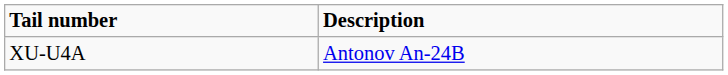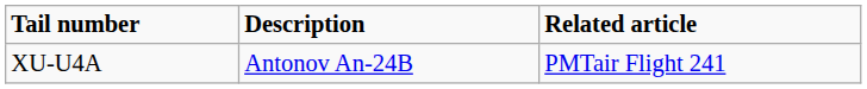 <table class="wikitable" width="90%">
 <tr>
 <td><strong>Tail number</strong></td>
 <td><strong>Description</strong></td>
+<td><strong>Related article</strong></td>
 </tr>
 <tr>
 <td>XU-U4A</td>
 <td><a href='#'>Antonov An-24B</a></td>
+<td><a href='#'>PMTair Flight 241</a></td>
 </tr>
 </table>
